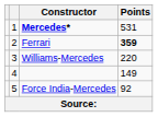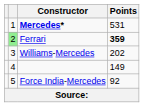 <table class="wikitable" style="font-size: 85%;">
 <tr>
 <th></th>
 <th></th>
 <th>Constructor</th>
 <th>Points</th>
 </tr>
 <tr>
 <td align="left"></td>
 <td align="center">1</td>
 <td> <strong><a href='#'>Mercedes</a>*</strong></td>
 <td align="left">531</td>
 </tr>
 <tr>
 <td align="left"></td>
-<td align="center">2</td>
+<td align="center" style="background: lightgreen;">2</td>
 <td> <a href='#'>Ferrari</a></td>
 <td align="left"><strong>359</strong></td>
 </tr>
 <tr>
 <td align="left"></td>
 <td align="center">3</td>
 <td> <a href='#'>Williams</a>-<a href='#'>Mercedes</a></td>
-<td align="left">220</td>
+<td align="left">202</td>
 </tr>
 <tr>
 <td align="left"></td>
 <td align="center">4</td>
 <td></td>
 <td align="left">149</td>
 </tr>
 <tr>
 <td align="left"></td>
 <td align="center">5</td>
 <td> <a href='#'>Force India</a>-<a href='#'>Mercedes</a></td>
 <td align="left">92</td>
 </tr>
 <tr>
 <th colspan=4>Source:</th>
 </tr>
 </table>
